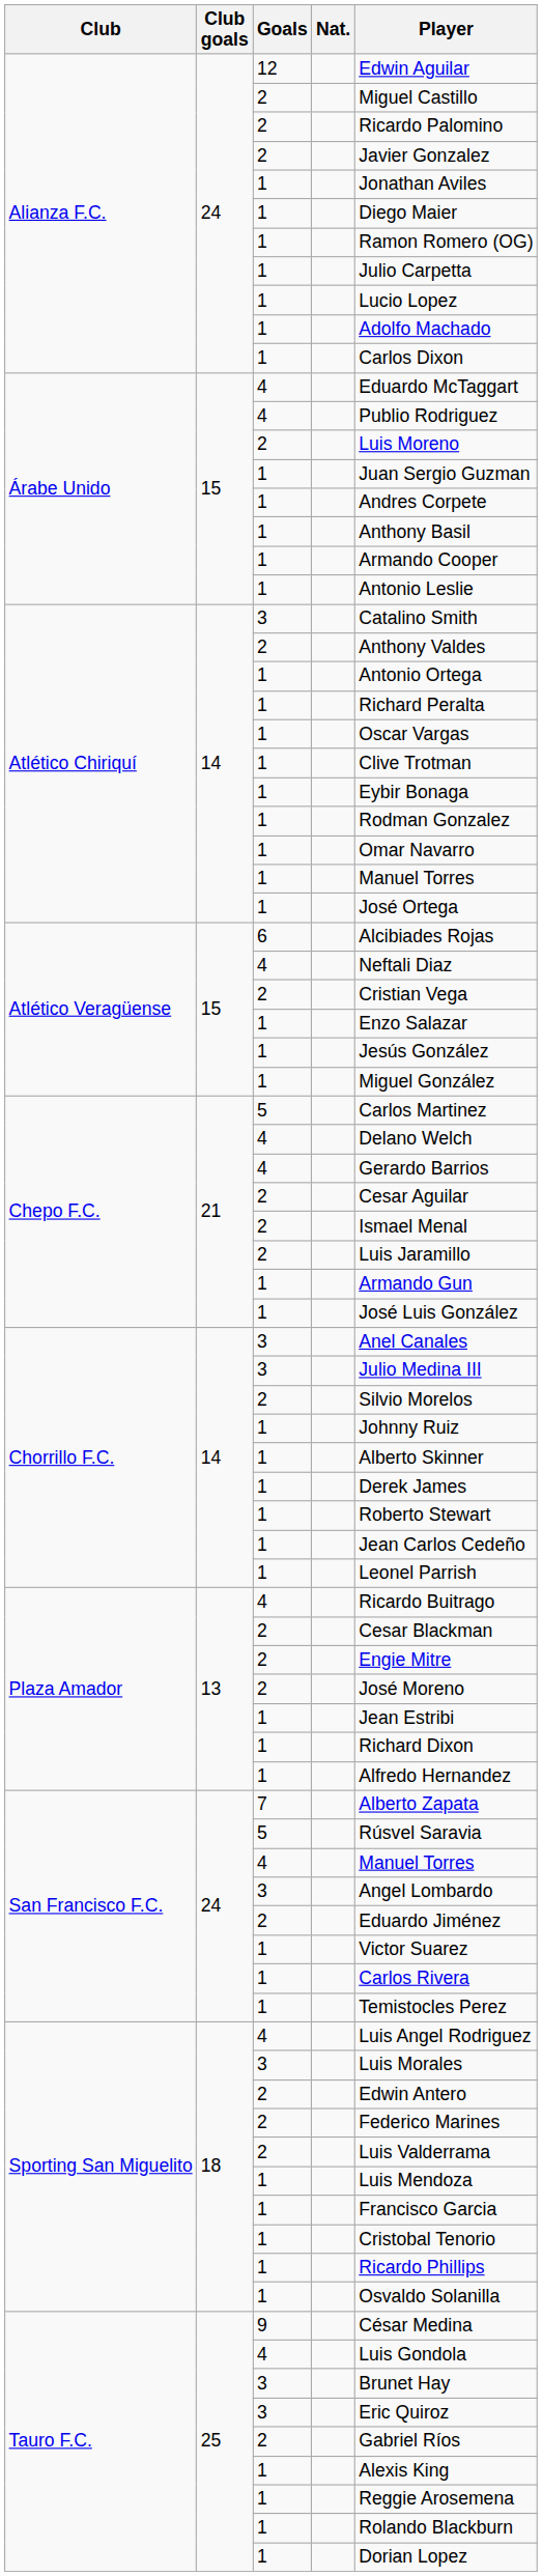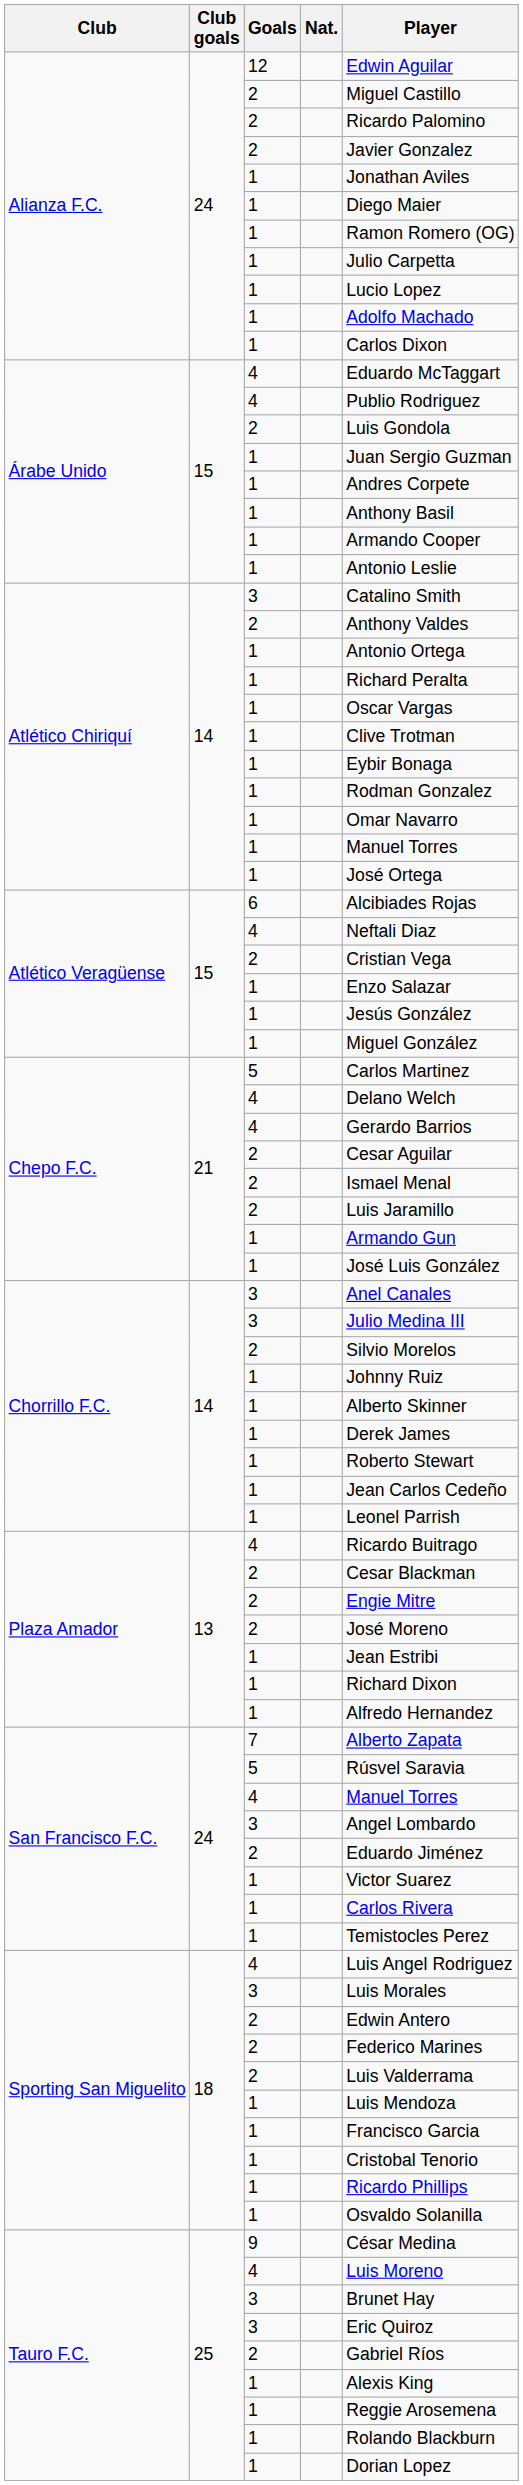 <table class="wikitable sortable">
 <tr>
 <th>Club</th>
 <th>Club<br>goals</th>
 <th>Goals</th>
 <th>Nat.</th>
 <th>Player</th>
 </tr>
 <tr>
 <td rowspan=11><a href='#'>Alianza F.C.</a></td>
 <td rowspan=11>24</td>
 <td>12</td>
 <td></td>
 <td><a href='#'>Edwin Aguilar</a></td>
 </tr>
 <tr>
 <td>2</td>
 <td></td>
 <td>Miguel Castillo</td>
 </tr>
 <tr>
 <td>2</td>
 <td></td>
 <td>Ricardo Palomino</td>
 </tr>
 <tr>
 <td>2</td>
 <td></td>
 <td>Javier Gonzalez</td>
 </tr>
 <tr>
 <td>1</td>
 <td></td>
 <td>Jonathan Aviles</td>
 </tr>
 <tr>
 <td>1</td>
 <td></td>
 <td>Diego Maier</td>
 </tr>
 <tr>
 <td>1</td>
 <td></td>
 <td>Ramon Romero (OG)</td>
 </tr>
 <tr>
 <td>1</td>
 <td></td>
 <td>Julio Carpetta</td>
 </tr>
 <tr>
 <td>1</td>
 <td></td>
 <td>Lucio Lopez</td>
 </tr>
 <tr>
 <td>1</td>
 <td></td>
 <td><a href='#'>Adolfo Machado</a></td>
 </tr>
 <tr>
 <td>1</td>
 <td></td>
 <td>Carlos Dixon</td>
 </tr>
 <tr>
 <td rowspan=8><a href='#'>Árabe Unido</a></td>
 <td rowspan=8>15</td>
 <td>4</td>
 <td></td>
 <td>Eduardo McTaggart</td>
 </tr>
 <tr>
 <td>4</td>
 <td></td>
 <td>Publio Rodriguez</td>
 </tr>
 <tr>
 <td>2</td>
 <td></td>
-<td><a href='#'>Luis Moreno</a></td>
+<td>Luis Gondola</td>
 </tr>
 <tr>
 <td>1</td>
 <td></td>
 <td>Juan Sergio Guzman</td>
 </tr>
 <tr>
 <td>1</td>
 <td></td>
 <td>Andres Corpete</td>
 </tr>
 <tr>
 <td>1</td>
 <td></td>
 <td>Anthony Basil</td>
 </tr>
 <tr>
 <td>1</td>
 <td></td>
 <td>Armando Cooper</td>
 </tr>
 <tr>
 <td>1</td>
 <td></td>
 <td>Antonio Leslie</td>
 </tr>
 <tr>
 <td rowspan=11><a href='#'>Atlético Chiriquí</a></td>
 <td rowspan=11>14</td>
 <td>3</td>
 <td></td>
 <td>Catalino Smith</td>
 </tr>
 <tr>
 <td>2</td>
 <td></td>
 <td>Anthony Valdes</td>
 </tr>
 <tr>
 <td>1</td>
 <td></td>
 <td>Antonio Ortega</td>
 </tr>
 <tr>
 <td>1</td>
 <td></td>
 <td>Richard Peralta</td>
 </tr>
 <tr>
 <td>1</td>
 <td></td>
 <td>Oscar Vargas</td>
 </tr>
 <tr>
 <td>1</td>
 <td></td>
 <td>Clive Trotman</td>
 </tr>
 <tr>
 <td>1</td>
 <td></td>
 <td>Eybir Bonaga</td>
 </tr>
 <tr>
 <td>1</td>
 <td></td>
 <td>Rodman Gonzalez</td>
 </tr>
 <tr>
 <td>1</td>
 <td></td>
 <td>Omar Navarro</td>
 </tr>
 <tr>
 <td>1</td>
 <td></td>
 <td>Manuel Torres</td>
 </tr>
 <tr>
 <td>1</td>
 <td></td>
 <td>José Ortega</td>
 </tr>
 <tr>
 <td rowspan=6><a href='#'>Atlético Veragüense</a></td>
 <td rowspan=6>15</td>
 <td>6</td>
 <td></td>
 <td>Alcibiades Rojas</td>
 </tr>
 <tr>
 <td>4</td>
 <td></td>
 <td>Neftali Diaz</td>
 </tr>
 <tr>
 <td>2</td>
 <td></td>
 <td>Cristian Vega</td>
 </tr>
 <tr>
 <td>1</td>
 <td></td>
 <td>Enzo Salazar</td>
 </tr>
 <tr>
 <td>1</td>
 <td></td>
 <td>Jesús González</td>
 </tr>
 <tr>
 <td>1</td>
 <td></td>
 <td>Miguel González</td>
 </tr>
 <tr>
 <td rowspan=8><a href='#'>Chepo F.C.</a></td>
 <td rowspan=8>21</td>
 <td>5</td>
 <td></td>
 <td>Carlos Martinez</td>
 </tr>
 <tr>
 <td>4</td>
 <td></td>
 <td>Delano Welch</td>
 </tr>
 <tr>
 <td>4</td>
 <td></td>
 <td>Gerardo Barrios</td>
 </tr>
 <tr>
 <td>2</td>
 <td></td>
 <td>Cesar Aguilar</td>
 </tr>
 <tr>
 <td>2</td>
 <td></td>
 <td>Ismael Menal</td>
 </tr>
 <tr>
 <td>2</td>
 <td></td>
 <td>Luis Jaramillo</td>
 </tr>
 <tr>
 <td>1</td>
 <td></td>
 <td><a href='#'>Armando Gun</a></td>
 </tr>
 <tr>
 <td>1</td>
 <td></td>
 <td>José Luis González</td>
 </tr>
 <tr>
 <td rowspan=9><a href='#'>Chorrillo F.C.</a></td>
 <td rowspan=9>14</td>
 <td>3</td>
 <td></td>
 <td><a href='#'>Anel Canales</a></td>
 </tr>
 <tr>
 <td>3</td>
 <td></td>
 <td><a href='#'>Julio Medina III</a></td>
 </tr>
 <tr>
 <td>2</td>
 <td></td>
 <td>Silvio Morelos</td>
 </tr>
 <tr>
 <td>1</td>
 <td></td>
 <td>Johnny Ruiz</td>
 </tr>
 <tr>
 <td>1</td>
 <td></td>
 <td>Alberto Skinner</td>
 </tr>
 <tr>
 <td>1</td>
 <td></td>
 <td>Derek James</td>
 </tr>
 <tr>
 <td>1</td>
 <td></td>
 <td>Roberto Stewart</td>
 </tr>
 <tr>
 <td>1</td>
 <td></td>
 <td>Jean Carlos Cedeño</td>
 </tr>
 <tr>
 <td>1</td>
 <td></td>
 <td>Leonel Parrish</td>
 </tr>
 <tr>
 <td rowspan=7><a href='#'>Plaza Amador</a></td>
 <td rowspan=7>13</td>
 <td>4</td>
 <td></td>
 <td>Ricardo Buitrago</td>
 </tr>
 <tr>
 <td>2</td>
 <td></td>
 <td>Cesar Blackman</td>
 </tr>
 <tr>
 <td>2</td>
 <td></td>
 <td><a href='#'>Engie Mitre</a></td>
 </tr>
 <tr>
 <td>2</td>
 <td></td>
 <td>José Moreno</td>
 </tr>
 <tr>
 <td>1</td>
 <td></td>
 <td>Jean Estribi</td>
 </tr>
 <tr>
 <td>1</td>
 <td></td>
 <td>Richard Dixon</td>
 </tr>
 <tr>
 <td>1</td>
 <td></td>
 <td>Alfredo Hernandez</td>
 </tr>
 <tr>
 <td rowspan=8><a href='#'>San Francisco F.C.</a></td>
 <td rowspan=8>24</td>
 <td>7</td>
 <td></td>
 <td><a href='#'>Alberto Zapata</a></td>
 </tr>
 <tr>
 <td>5</td>
 <td></td>
 <td>Rúsvel Saravia</td>
 </tr>
 <tr>
 <td>4</td>
 <td></td>
 <td><a href='#'>Manuel Torres</a></td>
 </tr>
 <tr>
 <td>3</td>
 <td></td>
 <td>Angel Lombardo</td>
 </tr>
 <tr>
 <td>2</td>
 <td></td>
 <td>Eduardo Jiménez</td>
 </tr>
 <tr>
 <td>1</td>
 <td></td>
 <td>Victor Suarez</td>
 </tr>
 <tr>
 <td>1</td>
 <td></td>
 <td><a href='#'>Carlos Rivera</a></td>
 </tr>
 <tr>
 <td>1</td>
 <td></td>
 <td>Temistocles Perez</td>
 </tr>
 <tr>
 <td rowspan=10><a href='#'>Sporting San Miguelito</a></td>
 <td rowspan=10>18</td>
 <td>4</td>
 <td></td>
 <td>Luis Angel Rodriguez</td>
 </tr>
 <tr>
 <td>3</td>
 <td></td>
 <td>Luis Morales</td>
 </tr>
 <tr>
 <td>2</td>
 <td></td>
 <td>Edwin Antero</td>
 </tr>
 <tr>
 <td>2</td>
 <td></td>
 <td>Federico Marines</td>
 </tr>
 <tr>
 <td>2</td>
 <td></td>
 <td>Luis Valderrama</td>
 </tr>
 <tr>
 <td>1</td>
 <td></td>
 <td>Luis Mendoza</td>
 </tr>
 <tr>
 <td>1</td>
 <td></td>
 <td>Francisco Garcia</td>
 </tr>
 <tr>
 <td>1</td>
 <td></td>
 <td>Cristobal Tenorio</td>
 </tr>
 <tr>
 <td>1</td>
 <td></td>
 <td><a href='#'>Ricardo Phillips</a></td>
 </tr>
 <tr>
 <td>1</td>
 <td></td>
 <td>Osvaldo Solanilla</td>
 </tr>
 <tr>
 <td rowspan=9><a href='#'>Tauro F.C.</a></td>
 <td rowspan=9>25</td>
 <td>9</td>
 <td></td>
 <td>César Medina</td>
 </tr>
 <tr>
 <td>4</td>
 <td></td>
-<td>Luis Gondola</td>
+<td><a href='#'>Luis Moreno</a></td>
 </tr>
 <tr>
 <td>3</td>
 <td></td>
 <td>Brunet Hay</td>
 </tr>
 <tr>
 <td>3</td>
 <td></td>
 <td>Eric Quiroz</td>
 </tr>
 <tr>
 <td>2</td>
 <td></td>
 <td>Gabriel Ríos</td>
 </tr>
 <tr>
 <td>1</td>
 <td></td>
 <td>Alexis King</td>
 </tr>
 <tr>
 <td>1</td>
 <td></td>
 <td>Reggie Arosemena</td>
 </tr>
 <tr>
 <td>1</td>
 <td></td>
 <td>Rolando Blackburn</td>
 </tr>
 <tr>
 <td>1</td>
 <td></td>
 <td>Dorian Lopez</td>
 </tr>
 </table>
